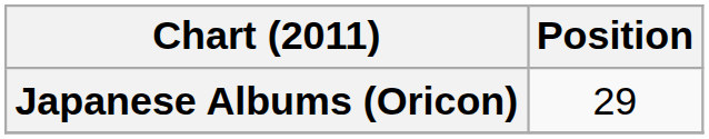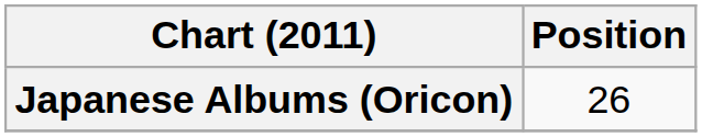 <table class="wikitable plainrowheaders">
 <tr>
 <th>Chart (2011)</th>
 <th>Position</th>
 </tr>
 <tr>
 <th scope="row">Japanese Albums (Oricon)</th>
-<td style="text-align:center;">29</td>
+<td style="text-align:center;">26</td>
 </tr>
 <tr>
 </tr>
 </table>
